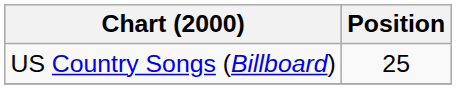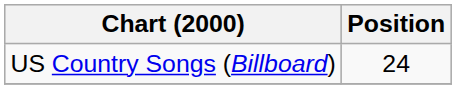 <table class="wikitable sortable">
 <tr>
 <th scope="col">Chart (2000)</th>
 <th scope="col">Position</th>
 </tr>
 <tr>
 <td>US <a href='#'>Country Songs</a> (<em><a href='#'>Billboard</a></em>)</td>
-<td align="center">25</td>
+<td align="center">24</td>
 </tr>
 <tr>
 </tr>
 </table>
